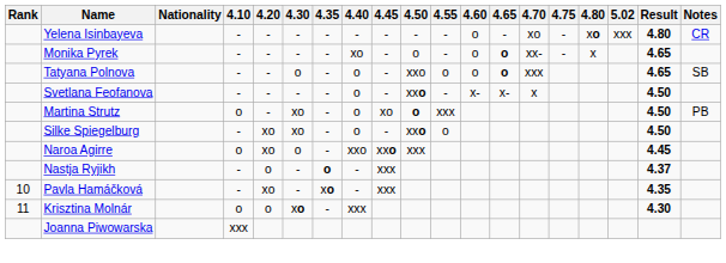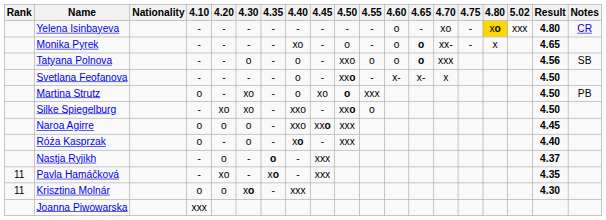 <table class="wikitable sortable" style="text-align:center">
 <tr>
 <th>Rank</th>
 <th>Name</th>
 <th>Nationality</th>
 <th>4.10</th>
 <th>4.20</th>
 <th>4.30</th>
 <th>4.35</th>
 <th>4.40</th>
 <th>4.45</th>
 <th>4.50</th>
 <th>4.55</th>
 <th>4.60</th>
 <th>4.65</th>
 <th>4.70</th>
 <th>4.75</th>
 <th>4.80</th>
 <th>5.02</th>
 <th>Result</th>
 <th>Notes</th>
 </tr>
 <tr>
 <td></td>
 <td align=left><a href='#'>Yelena Isinbayeva</a></td>
 <td align=left></td>
 <td>-</td>
 <td>-</td>
 <td>-</td>
 <td>-</td>
 <td>-</td>
 <td>-</td>
 <td>-</td>
 <td>-</td>
 <td>o</td>
 <td>-</td>
 <td>xo</td>
 <td>-</td>
-<td>x<strong>o</strong></td>
+<td style="background: gold;">x<strong>o</strong></td>
 <td>xxx</td>
 <td><strong>4.80</strong></td>
 <td><a href='#'>CR</a></td>
 </tr>
 <tr>
 <td></td>
 <td align=left><a href='#'>Monika Pyrek</a></td>
 <td align=left></td>
 <td>-</td>
 <td>-</td>
 <td>-</td>
 <td>-</td>
 <td>xo</td>
 <td>-</td>
 <td>o</td>
 <td>-</td>
 <td>o</td>
 <td><strong>o</strong></td>
 <td>xx-</td>
 <td>-</td>
 <td>x</td>
 <td></td>
 <td><strong>4.65</strong></td>
 <td></td>
 </tr>
 <tr>
 <td></td>
 <td align=left><a href='#'>Tatyana Polnova</a></td>
 <td align=left></td>
 <td>-</td>
 <td>-</td>
 <td>o</td>
 <td>-</td>
 <td>o</td>
 <td>-</td>
 <td>xxo</td>
 <td>o</td>
 <td>o</td>
 <td><strong>o</strong></td>
 <td>xxx</td>
 <td></td>
 <td></td>
 <td></td>
-<td><strong>4.65</strong></td>
+<td><strong>4.56</strong></td>
 <td>SB</td>
 </tr>
 <tr>
 <td></td>
 <td align=left><a href='#'>Svetlana Feofanova</a></td>
 <td align=left></td>
 <td>-</td>
 <td>-</td>
 <td>-</td>
 <td>-</td>
 <td>o</td>
 <td>-</td>
 <td>xx<strong>o</strong></td>
 <td>-</td>
 <td>x-</td>
 <td>x-</td>
 <td>x</td>
 <td></td>
 <td></td>
 <td></td>
 <td><strong>4.50</strong></td>
 <td></td>
 </tr>
 <tr>
 <td></td>
 <td align=left><a href='#'>Martina Strutz</a></td>
 <td align=left></td>
 <td>o</td>
 <td>-</td>
 <td>xo</td>
 <td>-</td>
 <td>o</td>
 <td>xo</td>
 <td><strong>o</strong></td>
 <td>xxx</td>
 <td></td>
 <td></td>
 <td></td>
 <td></td>
 <td></td>
 <td></td>
 <td><strong>4.50</strong></td>
 <td>PB</td>
 </tr>
 <tr>
 <td></td>
 <td align=left><a href='#'>Silke Spiegelburg</a></td>
 <td align=left></td>
 <td>-</td>
 <td>xo</td>
 <td>xo</td>
 <td>-</td>
-<td>o</td>
+<td>xxo</td>
 <td>-</td>
 <td>xx<strong>o</strong></td>
 <td>o</td>
 <td></td>
 <td></td>
 <td></td>
 <td></td>
 <td></td>
 <td></td>
 <td><strong>4.50</strong></td>
 <td></td>
 </tr>
 <tr>
 <td></td>
 <td align=left><a href='#'>Naroa Agirre</a></td>
 <td align=left></td>
 <td>o</td>
-<td>xo</td>
+<td>o</td>
 <td>o</td>
 <td>-</td>
 <td>xxo</td>
 <td>xx<strong>o</strong></td>
 <td>xxx</td>
 <td></td>
 <td></td>
 <td></td>
 <td></td>
 <td></td>
 <td></td>
 <td></td>
 <td><strong>4.45</strong></td>
+<td></td>
+</tr>
+<tr>
+<td></td>
+<td align=left><a href='#'>Róża Kasprzak</a></td>
+<td align=left></td>
+<td>o</td>
+<td>-</td>
+<td>o</td>
+<td>-</td>
+<td>x<strong>o</strong></td>
+<td>-</td>
+<td>xxx</td>
+<td></td>
+<td></td>
+<td></td>
+<td></td>
+<td></td>
+<td></td>
+<td></td>
+<td><strong>4.40</strong></td>
 <td></td>
 </tr>
 <tr>
 <td></td>
 <td align=left><a href='#'>Nastja Ryjikh</a></td>
 <td align=left></td>
 <td>-</td>
 <td>o</td>
 <td>-</td>
 <td><strong>o</strong></td>
 <td>-</td>
 <td>xxx</td>
 <td></td>
 <td></td>
 <td></td>
 <td></td>
 <td></td>
 <td></td>
 <td></td>
 <td></td>
 <td><strong>4.37</strong></td>
 <td></td>
 </tr>
 <tr>
-<td>10</td>
+<td>11</td>
 <td align=left><a href='#'>Pavla Hamáčková</a></td>
 <td align=left></td>
 <td>-</td>
 <td>xo</td>
 <td>-</td>
 <td>x<strong>o</strong></td>
 <td>-</td>
 <td>xxx</td>
 <td></td>
 <td></td>
 <td></td>
 <td></td>
 <td></td>
 <td></td>
 <td></td>
 <td></td>
 <td><strong>4.35</strong></td>
 <td></td>
 </tr>
 <tr>
 <td>11</td>
 <td align=left><a href='#'>Krisztina Molnár</a></td>
 <td align=left></td>
 <td>o</td>
 <td>o</td>
 <td>x<strong>o</strong></td>
 <td>-</td>
 <td>xxx</td>
 <td></td>
 <td></td>
 <td></td>
 <td></td>
 <td></td>
 <td></td>
 <td></td>
 <td></td>
 <td></td>
 <td><strong>4.30</strong></td>
 <td></td>
 </tr>
 <tr>
 <td></td>
 <td align=left><a href='#'>Joanna Piwowarska</a></td>
 <td align=left></td>
 <td>xxx</td>
 <td></td>
 <td></td>
 <td></td>
 <td></td>
 <td></td>
 <td></td>
 <td></td>
 <td></td>
 <td></td>
 <td></td>
 <td></td>
 <td></td>
 <td></td>
 <td><strong></strong></td>
 <td></td>
 </tr>
 </table>
